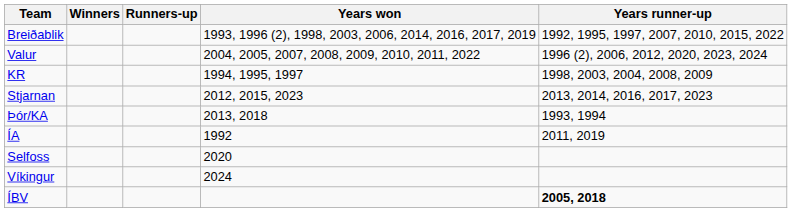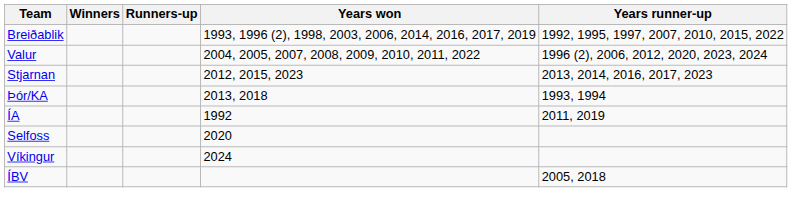 <table class="wikitable sortable">
 <tr>
 <th scope="col">Team</th>
 <th scope="col">Winners</th>
 <th scope="col">Runners-up</th>
 <th class="unsortable" scope="col">Years won</th>
 <th class="unsortable" scope="col">Years runner-up</th>
 </tr>
 <tr>
 <td><a href='#'>Breiðablik</a></td>
 <td></td>
 <td></td>
 <td>1993, 1996 (2), 1998, 2003, 2006, 2014, 2016, 2017, 2019</td>
 <td>1992, 1995, 1997, 2007, 2010, 2015, 2022</td>
 </tr>
 <tr>
 <td><a href='#'>Valur</a></td>
 <td></td>
 <td></td>
 <td>2004, 2005, 2007, 2008, 2009, 2010, 2011, 2022</td>
 <td>1996 (2), 2006, 2012, 2020, 2023, 2024</td>
-</tr>
-<tr>
-<td><a href='#'>KR</a></td>
-<td></td>
-<td></td>
-<td>1994, 1995, 1997</td>
-<td>1998, 2003, 2004, 2008, 2009</td>
 </tr>
 <tr>
 <td><a href='#'>Stjarnan</a></td>
 <td></td>
 <td></td>
 <td>2012, 2015, 2023</td>
 <td>2013, 2014, 2016, 2017, 2023</td>
 </tr>
 <tr>
 <td><a href='#'>Þór/KA</a></td>
 <td></td>
 <td></td>
 <td>2013, 2018</td>
 <td>1993, 1994</td>
 </tr>
 <tr>
 <td><a href='#'>ÍA</a></td>
 <td></td>
 <td></td>
 <td>1992</td>
 <td>2011, 2019</td>
 </tr>
 <tr>
 <td><a href='#'>Selfoss</a></td>
 <td></td>
 <td></td>
 <td>2020</td>
 <td></td>
 </tr>
 <tr>
 <td><a href='#'>Víkingur</a></td>
 <td></td>
 <td></td>
 <td>2024</td>
 <td></td>
 </tr>
 <tr>
 <td><a href='#'>ÍBV</a></td>
 <td></td>
 <td></td>
 <td></td>
-<td><strong>2005, 2018</strong></td>
+<td>2005, 2018</td>
 </tr>
 </table>
